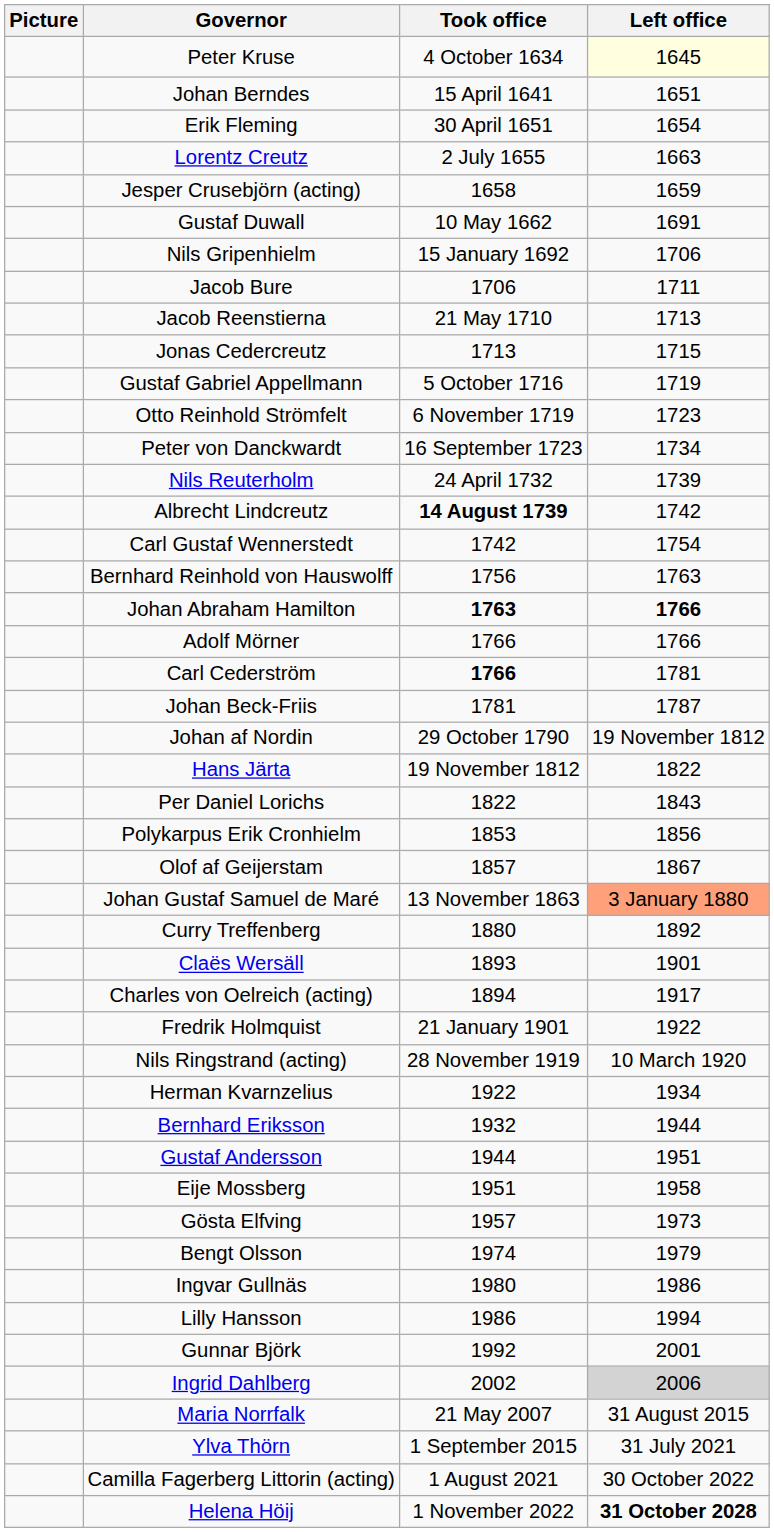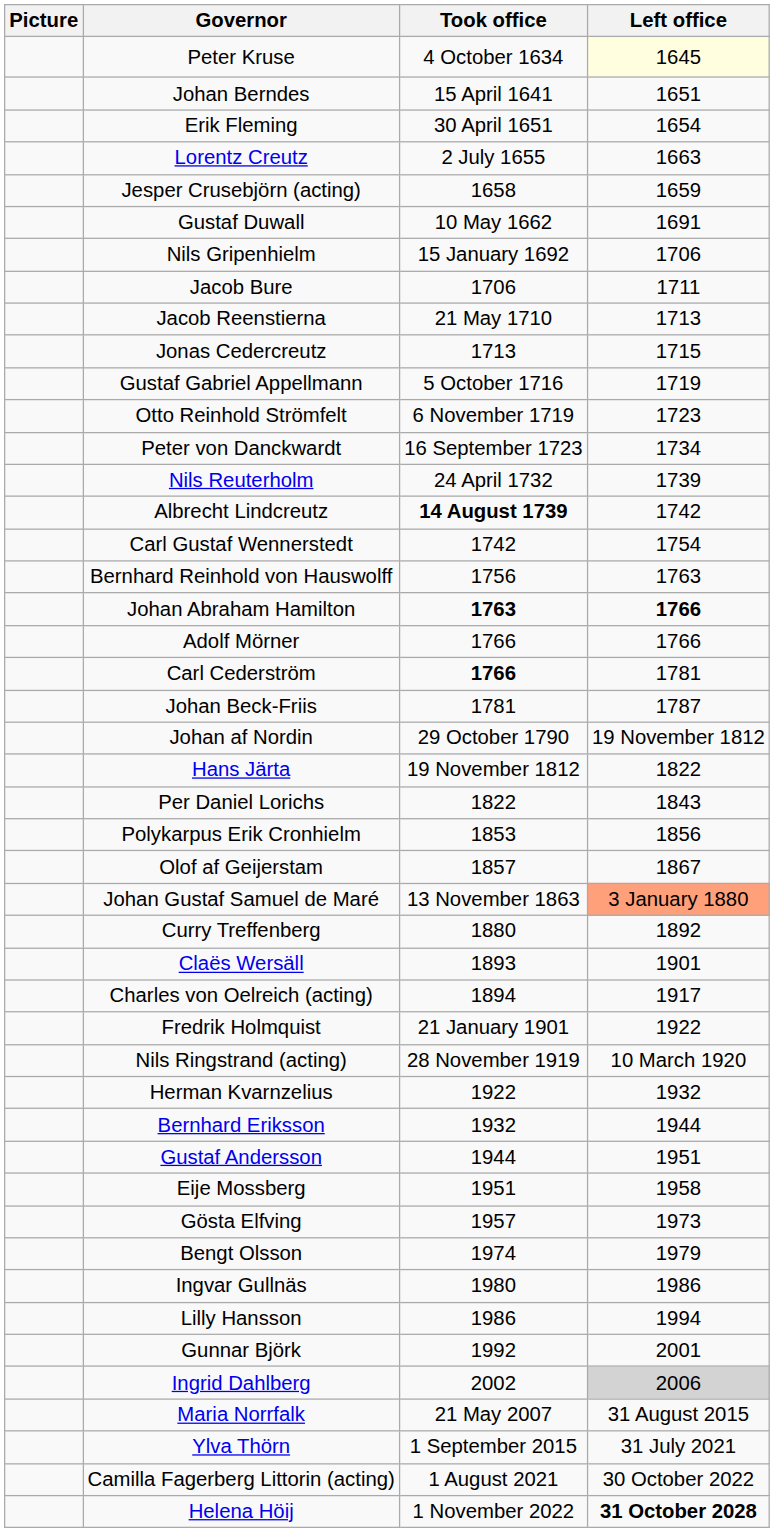 <table class="wikitable" style="text-align:center;">
 <tr>
 <th>Picture</th>
 <th>Governor</th>
 <th>Took office</th>
 <th>Left office</th>
 </tr>
 <tr style="height:2em;">
 <td></td>
 <td>Peter Kruse</td>
 <td>4 October 1634</td>
 <td style="background: lightyellow;">1645</td>
 </tr>
 <tr>
 <td></td>
 <td>Johan Berndes</td>
 <td>15 April 1641</td>
 <td>1651</td>
 </tr>
 <tr>
 <td></td>
 <td>Erik Fleming</td>
 <td>30 April 1651</td>
 <td>1654</td>
 </tr>
 <tr>
 <td></td>
 <td><a href='#'>Lorentz Creutz</a></td>
 <td>2 July 1655</td>
 <td>1663</td>
 </tr>
 <tr>
 <td></td>
 <td>Jesper Crusebjörn (acting)</td>
 <td>1658</td>
 <td>1659</td>
 </tr>
 <tr>
 <td></td>
 <td>Gustaf Duwall</td>
 <td>10 May 1662</td>
 <td>1691</td>
 </tr>
 <tr>
 <td></td>
 <td>Nils Gripenhielm</td>
 <td>15 January 1692</td>
 <td>1706</td>
 </tr>
 <tr>
 <td></td>
 <td>Jacob Bure</td>
 <td>1706</td>
 <td>1711</td>
 </tr>
 <tr>
 <td></td>
 <td>Jacob Reenstierna</td>
 <td>21 May 1710</td>
 <td>1713</td>
 </tr>
 <tr>
 <td></td>
 <td>Jonas Cedercreutz</td>
 <td>1713</td>
 <td>1715</td>
 </tr>
 <tr>
 <td></td>
 <td>Gustaf Gabriel Appellmann</td>
 <td>5 October 1716</td>
 <td>1719</td>
 </tr>
 <tr>
 <td></td>
 <td>Otto Reinhold Strömfelt</td>
 <td>6 November 1719</td>
 <td>1723</td>
 </tr>
 <tr>
 <td></td>
 <td>Peter von Danckwardt</td>
 <td>16 September 1723</td>
 <td>1734</td>
 </tr>
 <tr>
 <td></td>
 <td><a href='#'>Nils Reuterholm</a></td>
 <td>24 April 1732</td>
 <td>1739</td>
 </tr>
 <tr>
 <td></td>
 <td>Albrecht Lindcreutz</td>
 <td><strong>14 August 1739</strong></td>
 <td>1742</td>
 </tr>
 <tr>
 <td></td>
 <td>Carl Gustaf Wennerstedt</td>
 <td>1742</td>
 <td>1754</td>
 </tr>
 <tr>
 <td></td>
 <td>Bernhard Reinhold von Hauswolff</td>
 <td>1756</td>
 <td>1763</td>
 </tr>
 <tr>
 <td></td>
 <td>Johan Abraham Hamilton</td>
 <td><strong>1763</strong></td>
 <td><strong>1766</strong></td>
 </tr>
 <tr>
 <td></td>
 <td>Adolf Mörner</td>
 <td>1766</td>
 <td>1766</td>
 </tr>
 <tr>
 <td></td>
 <td>Carl Cederström</td>
 <td><strong>1766</strong></td>
 <td>1781</td>
 </tr>
 <tr>
 <td></td>
 <td>Johan Beck-Friis</td>
 <td>1781</td>
 <td>1787</td>
 </tr>
 <tr>
 <td></td>
 <td>Johan af Nordin</td>
 <td>29 October 1790</td>
 <td>19 November 1812</td>
 </tr>
 <tr>
 <td></td>
 <td><a href='#'>Hans Järta</a></td>
 <td>19 November 1812</td>
 <td>1822</td>
 </tr>
 <tr>
 <td></td>
 <td>Per Daniel Lorichs</td>
 <td>1822</td>
 <td>1843</td>
 </tr>
 <tr>
 <td></td>
 <td>Polykarpus Erik Cronhielm</td>
 <td>1853</td>
 <td>1856</td>
 </tr>
 <tr>
 <td></td>
 <td>Olof af Geijerstam</td>
 <td>1857</td>
 <td>1867</td>
 </tr>
 <tr>
 <td></td>
 <td>Johan Gustaf Samuel de Maré</td>
 <td>13 November 1863</td>
 <td style="background: lightsalmon;">3 January 1880</td>
 </tr>
 <tr>
 <td></td>
 <td>Curry Treffenberg</td>
 <td>1880</td>
 <td>1892</td>
 </tr>
 <tr>
 <td></td>
 <td><a href='#'>Claës Wersäll</a></td>
 <td>1893</td>
 <td>1901</td>
 </tr>
 <tr>
 <td></td>
 <td>Charles von Oelreich (acting)</td>
 <td>1894</td>
 <td>1917</td>
 </tr>
 <tr>
 <td></td>
 <td>Fredrik Holmquist</td>
 <td>21 January 1901</td>
 <td>1922</td>
 </tr>
 <tr>
 <td></td>
 <td>Nils Ringstrand (acting)</td>
 <td>28 November 1919</td>
 <td>10 March 1920</td>
 </tr>
 <tr>
 <td></td>
 <td>Herman Kvarnzelius</td>
 <td>1922</td>
-<td>1934</td>
+<td>1932</td>
 </tr>
 <tr>
 <td></td>
 <td><a href='#'>Bernhard Eriksson</a></td>
 <td>1932</td>
 <td>1944</td>
 </tr>
 <tr>
 <td></td>
 <td><a href='#'>Gustaf Andersson</a></td>
 <td>1944</td>
 <td>1951</td>
 </tr>
 <tr>
 <td></td>
 <td>Eije Mossberg</td>
 <td>1951</td>
 <td>1958</td>
 </tr>
 <tr>
 <td></td>
 <td>Gösta Elfving</td>
 <td>1957</td>
 <td>1973</td>
 </tr>
 <tr>
 <td></td>
 <td>Bengt Olsson</td>
 <td>1974</td>
 <td>1979</td>
 </tr>
 <tr>
 <td></td>
 <td>Ingvar Gullnäs</td>
 <td>1980</td>
 <td>1986</td>
 </tr>
 <tr>
 <td></td>
 <td>Lilly Hansson</td>
 <td>1986</td>
 <td>1994</td>
 </tr>
 <tr>
 <td></td>
 <td>Gunnar Björk</td>
 <td>1992</td>
 <td>2001</td>
 </tr>
 <tr>
 <td></td>
 <td><a href='#'>Ingrid Dahlberg</a></td>
 <td>2002</td>
 <td style="background: lightgrey;">2006</td>
 </tr>
 <tr>
 <td></td>
 <td><a href='#'>Maria Norrfalk</a></td>
 <td>21 May 2007</td>
 <td>31 August 2015</td>
 </tr>
 <tr>
 <td></td>
 <td><a href='#'>Ylva Thörn</a></td>
 <td>1 September 2015</td>
 <td>31 July 2021</td>
 </tr>
 <tr>
 <td></td>
 <td>Camilla Fagerberg Littorin (acting)</td>
 <td>1 August 2021</td>
 <td>30 October 2022</td>
 </tr>
 <tr>
 <td></td>
 <td><a href='#'>Helena Höij</a></td>
 <td>1 November 2022</td>
 <td><strong>31 October 2028</strong></td>
 </tr>
 </table>
